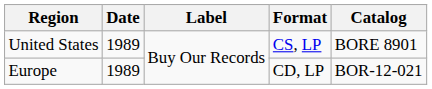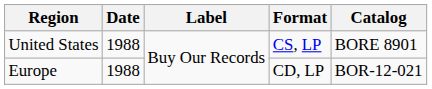 <table class="wikitable">
 <tr>
 <th>Region</th>
 <th>Date</th>
 <th>Label</th>
 <th>Format</th>
 <th>Catalog</th>
 </tr>
 <tr>
 <td>United States</td>
-<td>1989</td>
+<td>1988</td>
 <td rowspan="2">Buy Our Records</td>
 <td><a href='#'>CS</a>, <a href='#'>LP</a></td>
 <td>BORE 8901</td>
 </tr>
 <tr>
 <td>Europe</td>
-<td>1989</td>
+<td>1988</td>
 <td>CD, LP</td>
 <td>BOR-12-021</td>
 </tr>
 </table>
